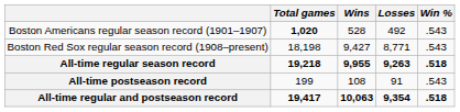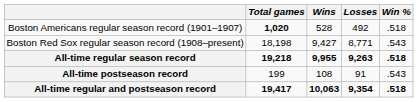 <table class="wikitable" style="text-align:center">
 <tr>
 <th></th>
 <th><em>Total games</em></th>
 <th><em>Wins</em></th>
 <th><em>Losses</em></th>
 <th><em>Win %</em></th>
 </tr>
 <tr>
 <td>Boston Americans regular season record (1901–1907)</td>
 <td><strong>1,020</strong></td>
 <td>528</td>
 <td>492</td>
-<td>.543</td>
+<td>.518</td>
 </tr>
 <tr>
 <td>Boston Red Sox regular season record (1908–present)</td>
 <td>18,198</td>
 <td>9,427</td>
 <td>8,771</td>
 <td>.543</td>
 </tr>
 <tr>
 <th>All-time regular season record</th>
 <td><strong>19,218</strong></td>
 <td><strong>9,955</strong></td>
 <td><strong>9,263</strong></td>
 <td><strong>.518</strong></td>
 </tr>
 <tr>
 <th>All-time postseason record</th>
 <td>199</td>
 <td>108</td>
 <td>91</td>
 <td>.543</td>
 </tr>
 <tr>
 <th><strong>All-time regular and postseason record</strong></th>
 <td><strong>19,417</strong></td>
 <td><strong>10,063</strong></td>
 <td><strong>9,354</strong></td>
 <td><strong>.518</strong></td>
 </tr>
 </table>
